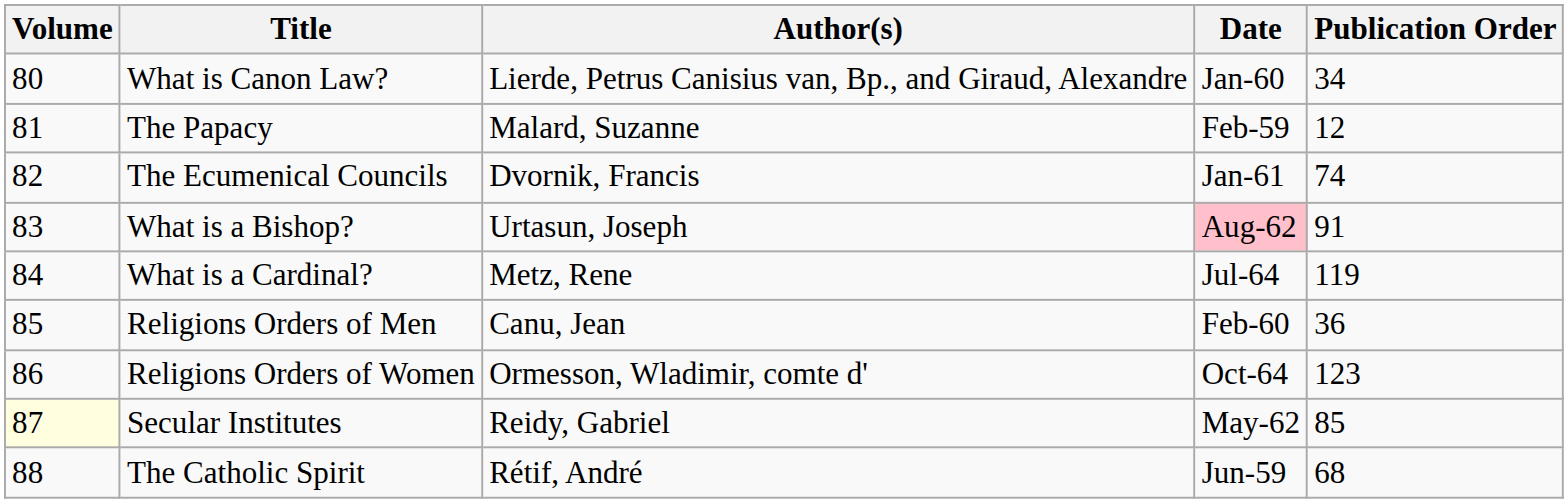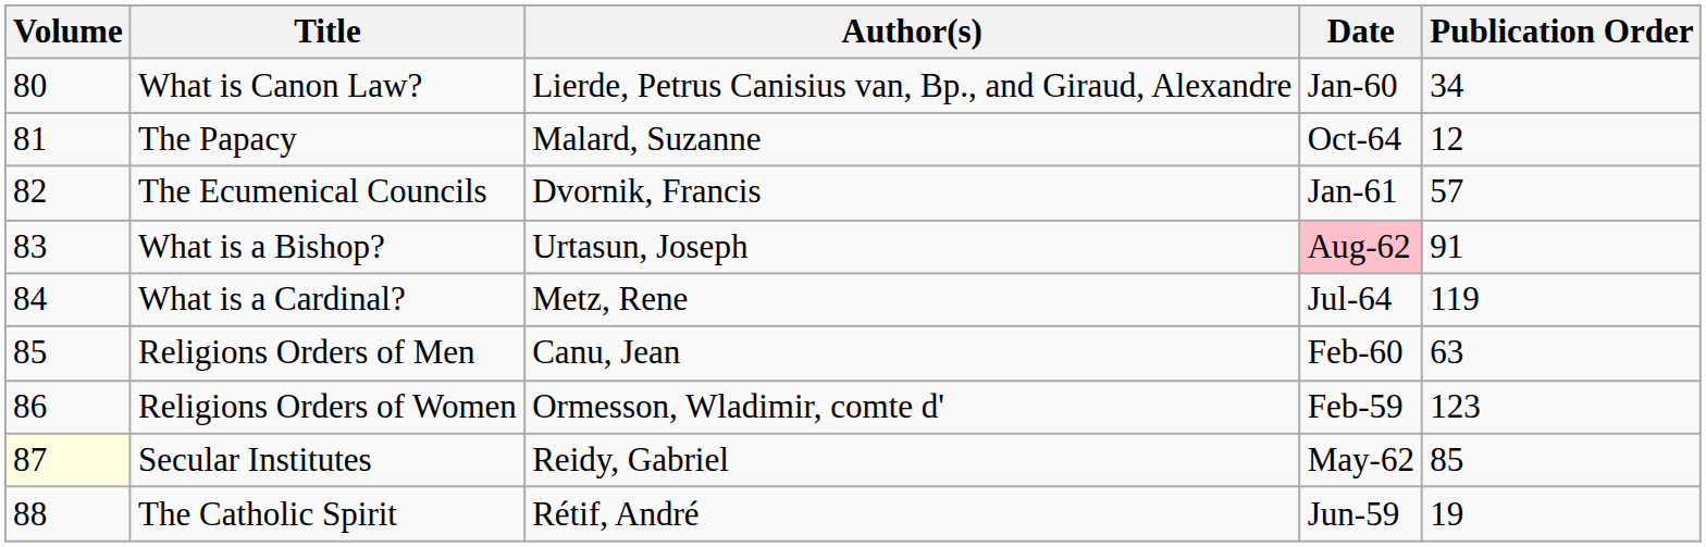 <table class="wikitable">
 <tr>
 <th>Volume</th>
 <th>Title</th>
 <th>Author(s)</th>
 <th>Date</th>
 <th>Publication Order</th>
 </tr>
 <tr>
 <td>80</td>
 <td>What is Canon Law?</td>
 <td>Lierde, Petrus Canisius van, Bp.,  and Giraud, Alexandre</td>
 <td>Jan-60</td>
 <td>34</td>
 </tr>
 <tr>
 <td>81</td>
 <td>The Papacy</td>
 <td>Malard, Suzanne</td>
-<td>Feb-59</td>
+<td>Oct-64</td>
 <td>12</td>
 </tr>
 <tr>
 <td>82</td>
 <td>The Ecumenical Councils</td>
 <td>Dvornik, Francis</td>
 <td>Jan-61</td>
-<td>74</td>
+<td>57</td>
 </tr>
 <tr>
 <td>83</td>
 <td>What is a Bishop?</td>
 <td>Urtasun, Joseph</td>
 <td style="background: pink;">Aug-62</td>
 <td>91</td>
 </tr>
 <tr>
 <td>84</td>
 <td>What is a Cardinal?</td>
 <td>Metz, Rene</td>
 <td>Jul-64</td>
 <td>119</td>
 </tr>
 <tr>
 <td>85</td>
 <td>Religions Orders of Men</td>
 <td>Canu, Jean</td>
 <td>Feb-60</td>
-<td>36</td>
+<td>63</td>
 </tr>
 <tr>
 <td>86</td>
 <td>Religions Orders of Women</td>
 <td>Ormesson, Wladimir, comte d'</td>
-<td>Oct-64</td>
+<td>Feb-59</td>
 <td>123</td>
 </tr>
 <tr>
 <td style="background: lightyellow;">87</td>
 <td>Secular Institutes</td>
 <td>Reidy, Gabriel</td>
 <td>May-62</td>
 <td>85</td>
 </tr>
 <tr>
 <td>88</td>
 <td>The Catholic Spirit</td>
 <td>Rétif, André</td>
 <td>Jun-59</td>
-<td>68</td>
+<td>19</td>
 </tr>
 </table>
